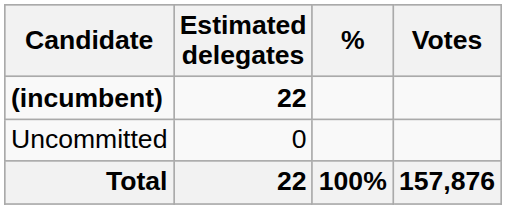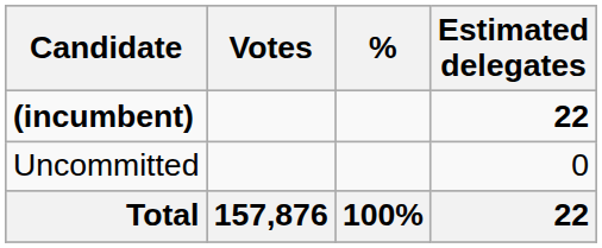 <table class="wikitable sortable" style="text-align:right;">
 <tr>
 <th>Candidate</th>
+<th>Votes</th>
+<th>%</th>
 <th>Estimated<br>delegates</th>
-<th>%</th>
-<th>Votes</th>
 </tr>
 <tr>
 <td style="text-align:left;"><strong></strong> <strong>(incumbent)</strong></td>
-<td><strong>22</strong></td>
 <td><strong></strong></td>
 <td><strong></strong></td>
+<td><strong>22</strong></td>
 </tr>
 <tr>
 <td style="text-align:left;">Uncommitted</td>
-<td>0</td>
 <td></td>
 <td></td>
+<td>0</td>
 </tr>
 <tr style="background:#f6f6f6;">
 <th style="text-align:right;">Total</th>
+<th style="text-align:right;">157,876</th>
+<th style="text-align:right;">100%</th>
 <th style="text-align:right;">22</th>
-<th style="text-align:right;">100%</th>
-<th style="text-align:right;">157,876</th>
 </tr>
 </table>
